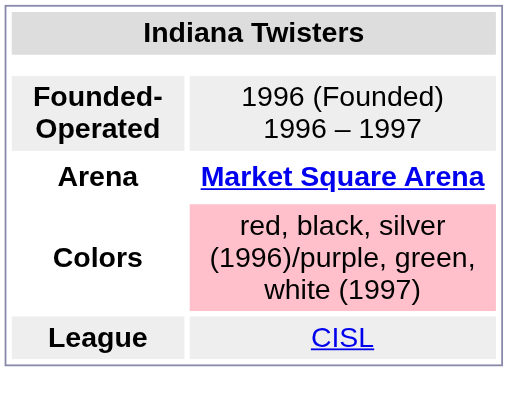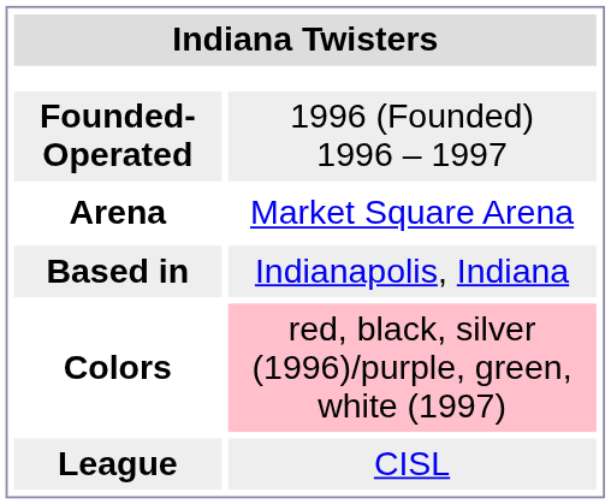 <table style="margin:5px; border:1px solid #8888AA;" align=right cellpadding=3 cellspacing=3 width=280>
 <tr align="center" bgcolor="#dddddd">
 <td colspan=2><strong>Indiana Twisters</strong></td>
 </tr>
 <tr align="center">
 <td colspan=2></td>
 </tr>
 <tr align="center" bgcolor="#eeeeee">
 <td><strong> Founded-Operated</strong></td>
 <td>1996 (Founded)  1996 – 1997</td>
 </tr>
 <tr align="center">
 <td><strong>Arena</strong></td>
-<td><strong><a href='#'>Market Square Arena</a></strong></td>
+<td><a href='#'>Market Square Arena</a></td>
+</tr>
+<tr align="center" bgcolor="#eeeeee">
+<td><strong>Based in</strong></td>
+<td><a href='#'>Indianapolis</a>, <a href='#'>Indiana</a></td>
 </tr>
 <tr align="center">
 <td><strong>Colors</strong></td>
 <td style="background: pink;">red, black, silver (1996)/purple, green, white (1997)</td>
 </tr>
 <tr align="center" bgcolor="#eeeeee">
 <td><strong>League</strong></td>
 <td><a href='#'>CISL</a></td>
 </tr>
 </table>
